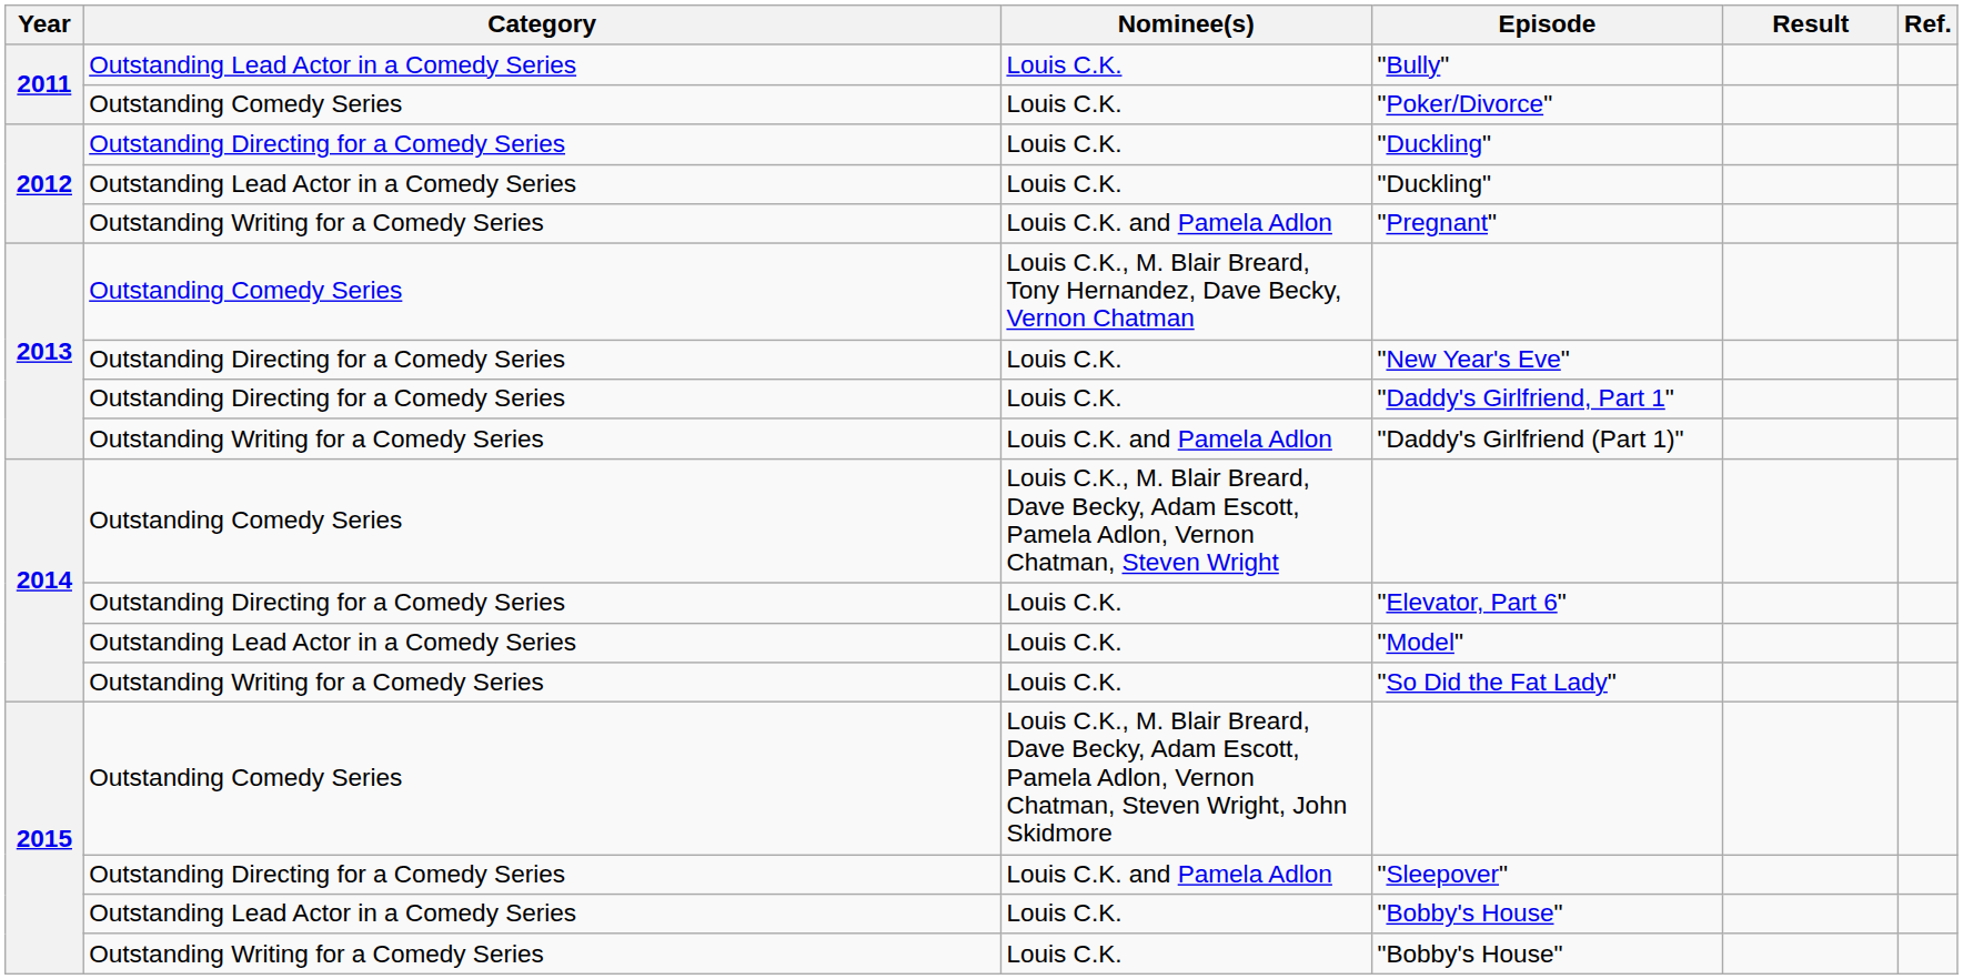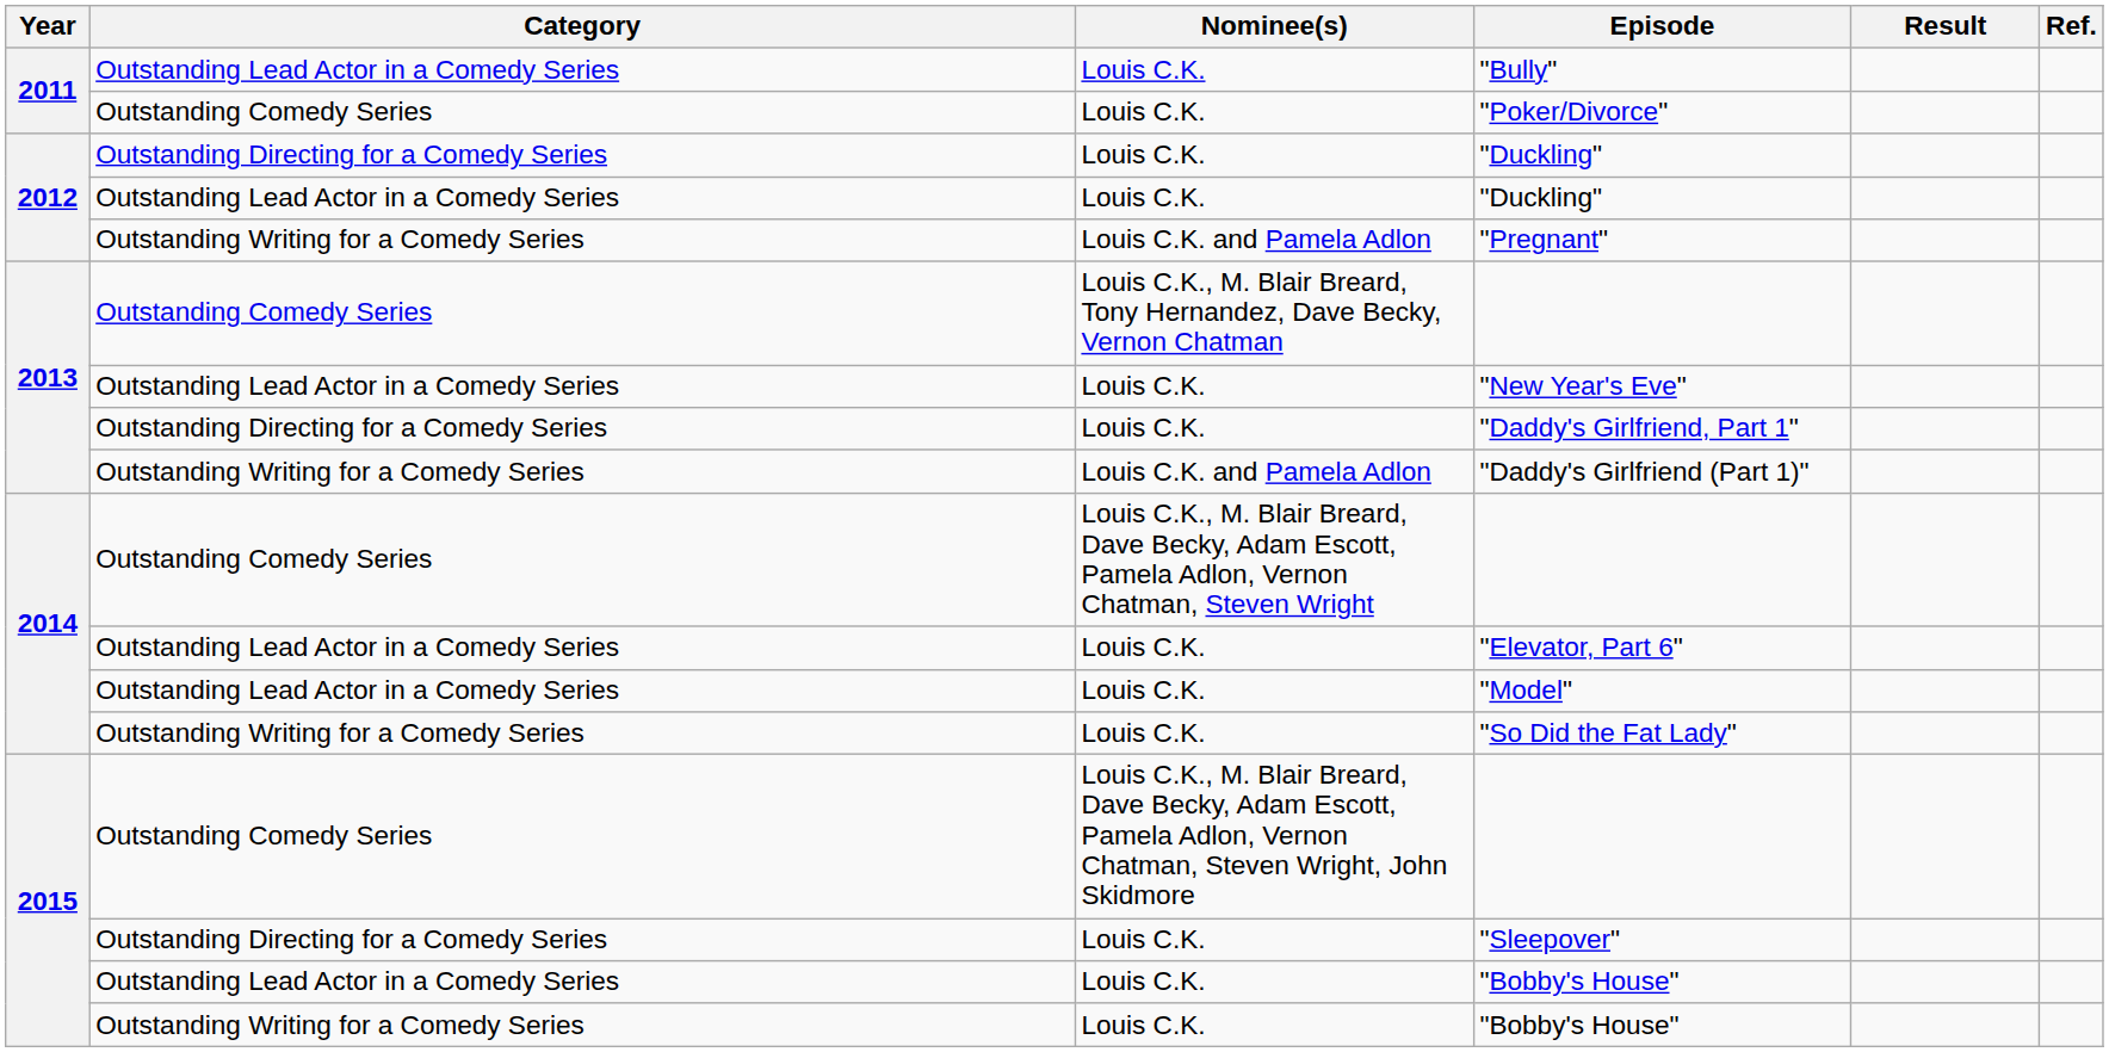 <table class="wikitable plainrowheaders">
 <tr>
 <th scope="col" width="4%">Year</th>
 <th scope="col" width="47%">Category</th>
 <th scope="col" width="19%">Nominee(s)</th>
 <th scope="col" width="18%">Episode</th>
 <th scope="col" width="9%">Result</th>
 <th scope="col" width="3%">Ref.</th>
 </tr>
 <tr>
 <th scope=row rowspan=2><a href='#'>2011</a></th>
 <td><a href='#'>Outstanding Lead Actor in a Comedy Series</a></td>
 <td><a href='#'>Louis C.K.</a></td>
 <td>"<a href='#'>Bully</a>"</td>
 <td></td>
 <td></td>
 </tr>
 <tr>
 <td>Outstanding Comedy Series</td>
 <td>Louis C.K.</td>
 <td>"<a href='#'>Poker/Divorce</a>"</td>
 <td></td>
 <td></td>
 </tr>
 <tr>
 <th scope=row rowspan=3><a href='#'>2012</a></th>
 <td><a href='#'>Outstanding Directing for a Comedy Series</a></td>
 <td>Louis C.K.</td>
 <td>"<a href='#'>Duckling</a>"</td>
 <td></td>
 <td></td>
 </tr>
 <tr>
 <td>Outstanding Lead Actor in a Comedy Series</td>
 <td>Louis C.K.</td>
 <td>"Duckling"</td>
 <td></td>
 <td></td>
 </tr>
 <tr>
 <td>Outstanding Writing for a Comedy Series</td>
 <td>Louis C.K. and <a href='#'>Pamela Adlon</a></td>
 <td>"<a href='#'>Pregnant</a>"</td>
 <td></td>
 <td></td>
 </tr>
 <tr>
 <th scope=row rowspan=4><a href='#'>2013</a></th>
 <td><a href='#'>Outstanding Comedy Series</a></td>
 <td>Louis C.K., M. Blair Breard, Tony Hernandez, Dave Becky, <a href='#'>Vernon Chatman</a></td>
 <td></td>
 <td></td>
 <td></td>
 </tr>
 <tr>
-<td>Outstanding Directing for a Comedy Series</td>
+<td>Outstanding Lead Actor in a Comedy Series</td>
 <td>Louis C.K.</td>
 <td>"<a href='#'>New Year's Eve</a>"</td>
 <td></td>
 <td></td>
 </tr>
 <tr>
 <td>Outstanding Directing for a Comedy Series</td>
 <td>Louis C.K.</td>
 <td>"<a href='#'>Daddy's Girlfriend, Part 1</a>"</td>
 <td></td>
 <td></td>
 </tr>
 <tr>
 <td>Outstanding Writing for a Comedy Series</td>
 <td>Louis C.K. and <a href='#'>Pamela Adlon</a></td>
 <td>"Daddy's Girlfriend (Part 1)"</td>
 <td></td>
 <td></td>
 </tr>
 <tr>
 <th scope=row rowspan=4><a href='#'>2014</a></th>
 <td>Outstanding Comedy Series</td>
 <td>Louis C.K., M. Blair Breard, Dave Becky, Adam Escott, Pamela Adlon, Vernon Chatman, <a href='#'>Steven Wright</a></td>
 <td></td>
 <td></td>
 <td></td>
 </tr>
 <tr>
-<td>Outstanding Directing for a Comedy Series</td>
+<td>Outstanding Lead Actor in a Comedy Series</td>
 <td>Louis C.K.</td>
 <td>"<a href='#'>Elevator, Part 6</a>"</td>
 <td></td>
 <td></td>
 </tr>
 <tr>
 <td>Outstanding Lead Actor in a Comedy Series</td>
 <td>Louis C.K.</td>
 <td>"<a href='#'>Model</a>"</td>
 <td></td>
 <td></td>
 </tr>
 <tr>
 <td>Outstanding Writing for a Comedy Series</td>
 <td>Louis C.K.</td>
 <td>"<a href='#'>So Did the Fat Lady</a>"</td>
 <td></td>
 <td></td>
 </tr>
 <tr>
 <th scope=row rowspan=4><a href='#'>2015</a></th>
 <td>Outstanding Comedy Series</td>
 <td>Louis C.K., M. Blair Breard, Dave Becky, Adam Escott, Pamela Adlon, Vernon Chatman, Steven Wright, John Skidmore</td>
 <td></td>
 <td></td>
 <td></td>
 </tr>
 <tr>
 <td>Outstanding Directing for a Comedy Series</td>
-<td>Louis C.K. and <a href='#'>Pamela Adlon</a></td>
+<td>Louis C.K.</td>
 <td>"<a href='#'>Sleepover</a>"</td>
 <td></td>
 <td></td>
 </tr>
 <tr>
 <td>Outstanding Lead Actor in a Comedy Series</td>
 <td>Louis C.K.</td>
 <td>"<a href='#'>Bobby's House</a>"</td>
 <td></td>
 <td></td>
 </tr>
 <tr>
 <td>Outstanding Writing for a Comedy Series</td>
 <td>Louis C.K.</td>
 <td>"Bobby's House"</td>
 <td></td>
 <td></td>
 </tr>
 <tr>
 </tr>
 </table>
